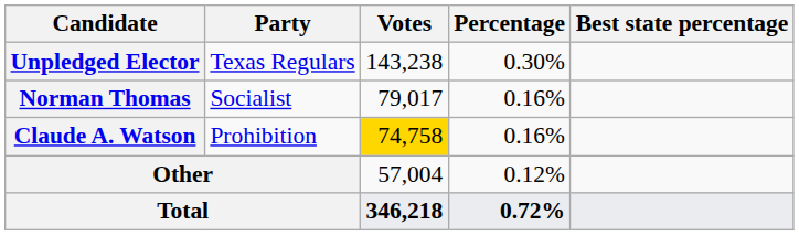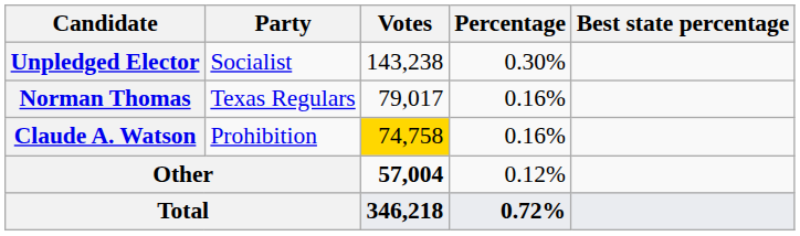 <table class="wikitable sortable" style="text-align:right;">
 <tr>
 <th scope="col">Candidate</th>
 <th scope="col">Party</th>
 <th scope="col">Votes</th>
 <th scope="col">Percentage</th>
 <th scope="col">Best state percentage</th>
 </tr>
 <tr>
 <th scope="row"><a href='#'>Unpledged Elector</a></th>
-<td style="text-align:left;"><a href='#'>Texas Regulars</a></td>
+<td style="text-align:left;"><a href='#'>Socialist</a></td>
 <td>143,238</td>
 <td>0.30%</td>
 <td></td>
 </tr>
 <tr>
 <th scope="row"><a href='#'>Norman Thomas</a></th>
-<td style="text-align:left;"><a href='#'>Socialist</a></td>
+<td style="text-align:left;"><a href='#'>Texas Regulars</a></td>
 <td>79,017</td>
 <td>0.16%</td>
 <td></td>
 </tr>
 <tr>
 <th scope="row"><a href='#'>Claude A. Watson</a></th>
 <td style="text-align:left;"><a href='#'>Prohibition</a></td>
 <td style="background: gold;">74,758</td>
 <td>0.16%</td>
 <td></td>
 </tr>
 <tr>
 <th scope="row" colspan="2">Other</th>
-<td>57,004</td>
+<td><strong>57,004</strong></td>
 <td>0.12%</td>
 <td></td>
 </tr>
 <tr style="font-weight:bold; background-color:#eaecf0;">
 <th scope="row" colspan="2">Total</th>
 <td>346,218</td>
 <td>0.72%</td>
 <td></td>
 </tr>
 </table>
